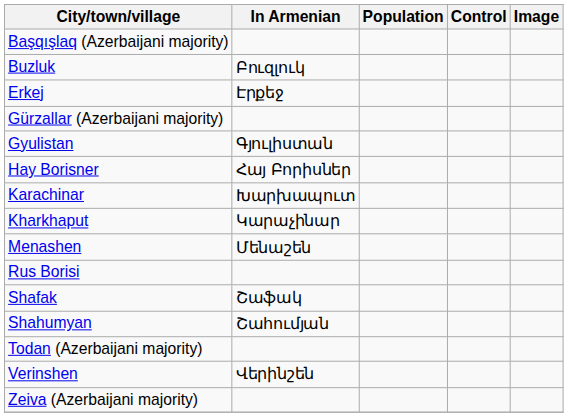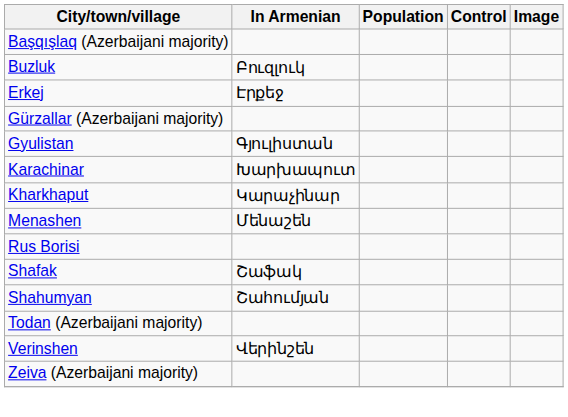 <table class="wikitable sortable mw-collapsible">
 <tr>
 <th>City/town/village</th>
 <th>In Armenian</th>
 <th>Population</th>
 <th>Control</th>
 <th>Image</th>
 </tr>
 <tr>
 <td><a href='#'>Başqışlaq</a> (Azerbaijani majority)</td>
 <td></td>
 <td></td>
 <td></td>
 <td></td>
 </tr>
 <tr>
 <td><a href='#'>Buzluk</a></td>
 <td>Բուզլուկ</td>
 <td></td>
 <td></td>
 <td></td>
 </tr>
 <tr>
 <td><a href='#'>Erkej</a></td>
 <td>Էրքեջ</td>
 <td></td>
 <td></td>
 <td></td>
 </tr>
 <tr>
 <td><a href='#'>Gürzallar</a> (Azerbaijani majority)</td>
 <td></td>
 <td></td>
 <td></td>
 <td></td>
 </tr>
 <tr>
 <td><a href='#'>Gyulistan</a></td>
 <td>Գյուլիստան</td>
-<td></td>
-<td></td>
-<td></td>
-</tr>
-<tr>
-<td><a href='#'>Hay Borisner</a></td>
-<td>Հայ Բորիսներ</td>
 <td></td>
 <td></td>
 <td></td>
 </tr>
 <tr>
 <td><a href='#'>Karachinar</a></td>
 <td>Խարխապուտ</td>
 <td></td>
 <td></td>
 <td></td>
 </tr>
 <tr>
 <td><a href='#'>Kharkhaput</a></td>
 <td>Կարաչինար</td>
 <td></td>
 <td></td>
 <td></td>
 </tr>
 <tr>
 <td><a href='#'>Menashen</a></td>
 <td>Մենաշեն</td>
 <td></td>
 <td></td>
 <td></td>
 </tr>
 <tr>
 <td><a href='#'>Rus Borisi</a></td>
 <td></td>
 <td></td>
 <td></td>
 <td></td>
 </tr>
 <tr>
 <td><a href='#'>Shafak</a></td>
 <td>Շաֆակ</td>
 <td></td>
 <td></td>
 <td></td>
 </tr>
 <tr>
 <td><a href='#'>Shahumyan</a></td>
 <td>Շահումյան</td>
 <td></td>
 <td></td>
 <td></td>
 </tr>
 <tr>
 <td><a href='#'>Todan</a> (Azerbaijani majority)</td>
 <td></td>
 <td></td>
 <td></td>
 <td></td>
 </tr>
 <tr>
 <td><a href='#'>Verinshen</a></td>
 <td>Վերինշեն</td>
 <td></td>
 <td></td>
 <td></td>
 </tr>
 <tr>
 <td><a href='#'>Zeiva</a> (Azerbaijani majority)</td>
 <td></td>
 <td></td>
 <td></td>
 <td></td>
 </tr>
 <tr>
 </tr>
 </table>
